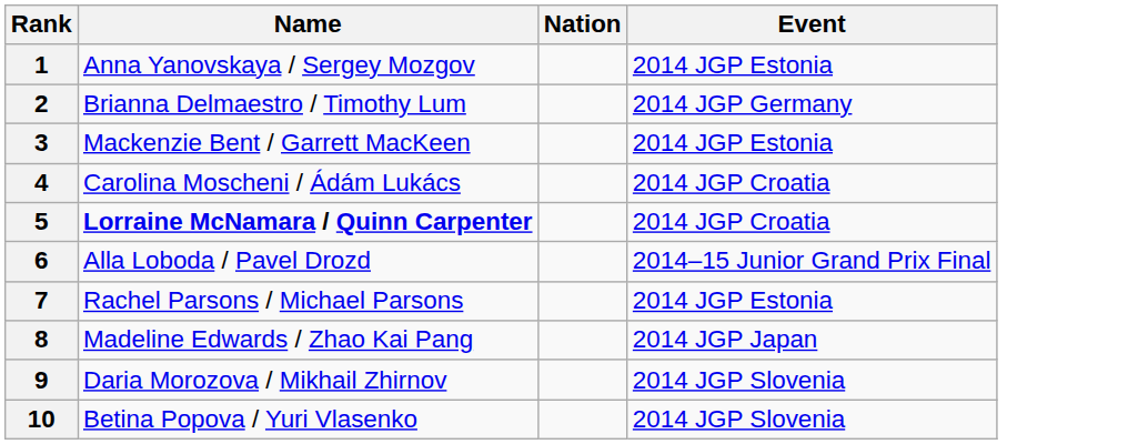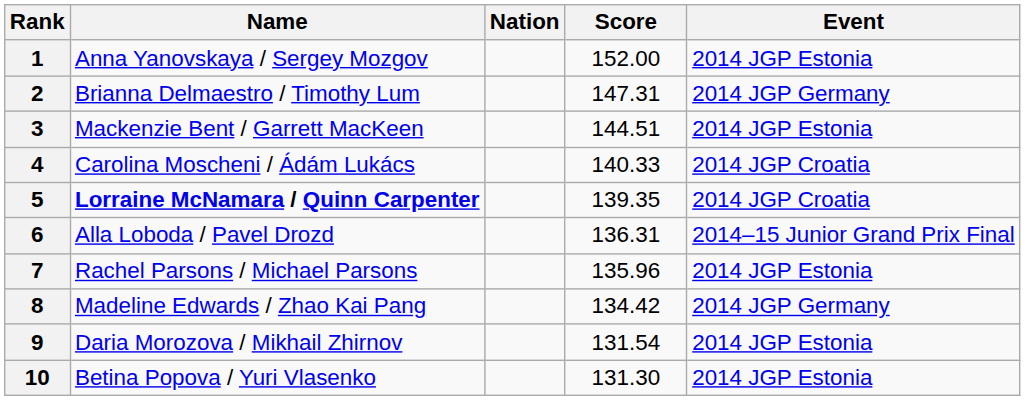 <table class="wikitable sortable">
 <tr>
 <th>Rank</th>
 <th>Name</th>
 <th>Nation</th>
+<th style="width:80px;">Score</th>
 <th>Event</th>
 </tr>
 <tr>
 <th>1</th>
 <td><a href='#'>Anna Yanovskaya</a> / <a href='#'>Sergey Mozgov</a></td>
 <td></td>
+<td style="text-align:center;">152.00</td>
 <td><a href='#'>2014 JGP Estonia</a></td>
 </tr>
 <tr>
 <th>2</th>
 <td><a href='#'>Brianna Delmaestro</a> / <a href='#'>Timothy Lum</a></td>
 <td></td>
+<td style="text-align:center;">147.31</td>
 <td><a href='#'>2014 JGP Germany</a></td>
 </tr>
 <tr>
 <th>3</th>
 <td><a href='#'>Mackenzie Bent</a> / <a href='#'>Garrett MacKeen</a></td>
 <td></td>
+<td style="text-align:center;">144.51</td>
 <td><a href='#'>2014 JGP Estonia</a></td>
 </tr>
 <tr>
 <th>4</th>
 <td><a href='#'>Carolina Moscheni</a> / <a href='#'>Ádám Lukács</a></td>
 <td></td>
+<td style="text-align:center;">140.33</td>
 <td><a href='#'>2014 JGP Croatia</a></td>
 </tr>
 <tr>
 <th>5</th>
 <td><strong><a href='#'>Lorraine McNamara</a> / <a href='#'>Quinn Carpenter</a></strong></td>
 <td></td>
+<td style="text-align:center;">139.35</td>
 <td><a href='#'>2014 JGP Croatia</a></td>
 </tr>
 <tr>
 <th>6</th>
 <td><a href='#'>Alla Loboda</a> / <a href='#'>Pavel Drozd</a></td>
 <td></td>
+<td style="text-align:center;">136.31</td>
 <td><a href='#'>2014–15 Junior Grand Prix Final</a></td>
 </tr>
 <tr>
 <th>7</th>
 <td><a href='#'>Rachel Parsons</a> / <a href='#'>Michael Parsons</a></td>
 <td></td>
+<td style="text-align:center;">135.96</td>
 <td><a href='#'>2014 JGP Estonia</a></td>
 </tr>
 <tr>
 <th>8</th>
 <td><a href='#'>Madeline Edwards</a> / <a href='#'>Zhao Kai Pang</a></td>
 <td></td>
-<td><a href='#'>2014 JGP Japan</a></td>
+<td style="text-align:center;">134.42</td>
+<td><a href='#'>2014 JGP Germany</a></td>
 </tr>
 <tr>
 <th>9</th>
 <td><a href='#'>Daria Morozova</a> / <a href='#'>Mikhail Zhirnov</a></td>
 <td></td>
-<td><a href='#'>2014 JGP Slovenia</a></td>
+<td style="text-align:center;">131.54</td>
+<td><a href='#'>2014 JGP Estonia</a></td>
 </tr>
 <tr>
 <th>10</th>
 <td><a href='#'>Betina Popova</a> / <a href='#'>Yuri Vlasenko</a></td>
 <td></td>
-<td><a href='#'>2014 JGP Slovenia</a></td>
+<td style="text-align:center;">131.30</td>
+<td><a href='#'>2014 JGP Estonia</a></td>
 </tr>
 </table>
